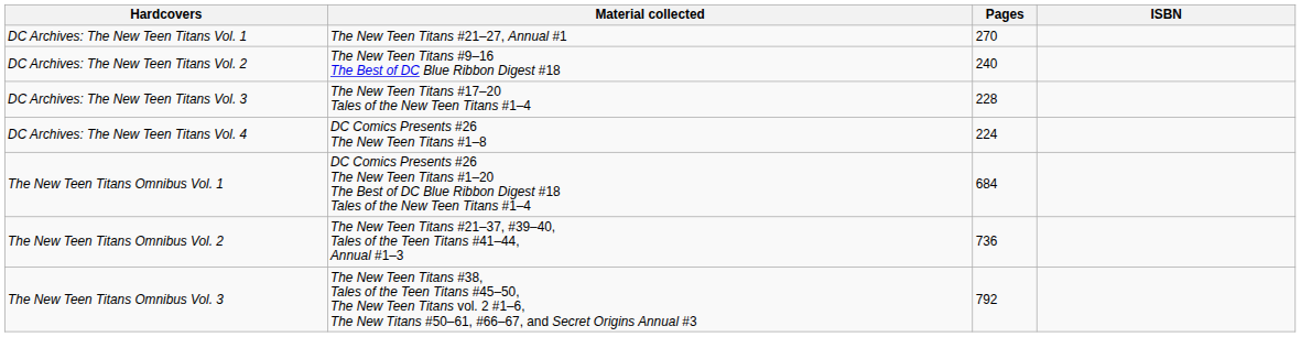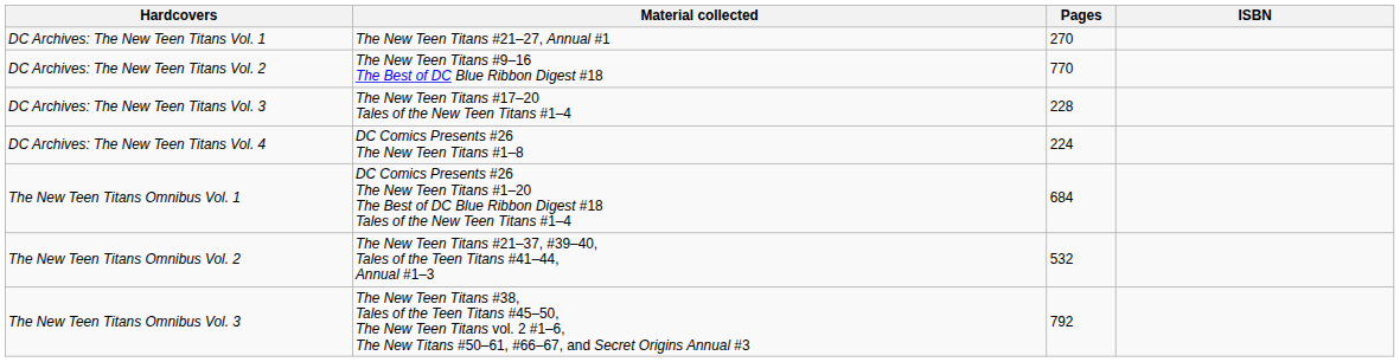 <table class="wikitable" style="width:100%;">
 <tr>
 <th style="width:25%;">Hardcovers</th>
 <th style="width:50%;">Material collected</th>
 <th width=5%>Pages</th>
 <th style="width:20%;">ISBN</th>
 </tr>
 <tr>
 <td><em>DC Archives: The New Teen Titans Vol. 1</em></td>
 <td><em>The New Teen Titans</em> #21–27, <em>Annual</em> #1</td>
 <td>270</td>
 <td></td>
 </tr>
 <tr>
 <td><em>DC Archives: The New Teen Titans Vol. 2</em></td>
 <td><em>The New Teen Titans</em> #9–16<br><em><a href='#'>The Best of DC</a> Blue Ribbon Digest</em> #18</td>
-<td>240</td>
+<td>770</td>
 <td></td>
 </tr>
 <tr>
 <td><em>DC Archives: The New Teen Titans Vol. 3</em></td>
 <td><em>The New Teen Titans</em> #17–20<br><em>Tales of the New Teen Titans</em> #1–4</td>
 <td>228</td>
 <td></td>
 </tr>
 <tr>
 <td><em>DC Archives: The New Teen Titans Vol. 4</em></td>
 <td><em>DC Comics Presents</em> #26<br><em>The New Teen Titans</em> #1–8</td>
 <td>224</td>
 <td></td>
 </tr>
 <tr>
 <td><em>The New Teen Titans Omnibus Vol. 1</em></td>
 <td><em>DC Comics Presents</em> #26<br><em>The New Teen Titans</em> #1–20<br><em>The Best of DC Blue Ribbon Digest</em> #18<br><em>Tales of the New Teen Titans</em> #1–4</td>
 <td>684</td>
 <td></td>
 </tr>
 <tr>
 <td><em>The New Teen Titans Omnibus Vol. 2</em></td>
 <td><em>The New Teen Titans</em> #21–37, #39–40,<br><em>Tales of the Teen Titans</em> #41–44,<br> <em>Annual</em> #1–3</td>
-<td>736</td>
+<td>532</td>
 <td></td>
 </tr>
 <tr>
 <td><em>The New Teen Titans Omnibus Vol. 3</em></td>
 <td><em>The New Teen Titans</em> #38,<br><em>Tales of the Teen Titans</em> #45–50,<br><em>The New Teen Titans</em> vol. 2 #1–6,<br><em>The New Titans</em> #50–61, #66–67, and <em>Secret Origins Annual</em> #3</td>
 <td>792</td>
 <td></td>
 </tr>
 </table>
